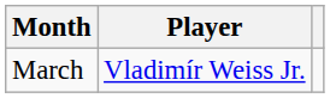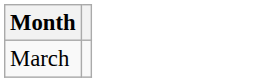 <table class="wikitable" style="text-align:left">
 <tr>
 <th>Month</th>
-<th>Player</th>
 <th></th>
 </tr>
 <tr>
 <td>March</td>
-<td> <a href='#'>Vladimír Weiss Jr.</a></td>
 <td></td>
 </tr>
 </table>
